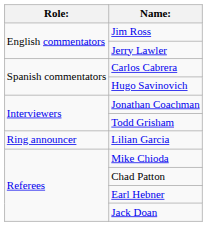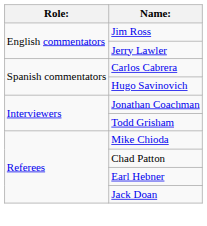 <table class=wikitable style="font-size:90%; margin: 0.5em 0 0.5em 1em; float: right; clear: right;">
 <tr>
 <th>Role:</th>
 <th>Name:</th>
 </tr>
 <tr>
 <td rowspan=2>English <a href='#'>commentators</a></td>
 <td><a href='#'>Jim Ross</a></td>
 </tr>
 <tr>
 <td><a href='#'>Jerry Lawler</a></td>
 </tr>
 <tr>
 <td rowspan=2>Spanish commentators</td>
 <td><a href='#'>Carlos Cabrera</a></td>
 </tr>
 <tr>
 <td><a href='#'>Hugo Savinovich</a></td>
 </tr>
 <tr>
 <td rowspan=2><a href='#'>Interviewers</a></td>
 <td><a href='#'>Jonathan Coachman</a></td>
 </tr>
 <tr>
 <td><a href='#'>Todd Grisham</a></td>
 </tr>
 <tr>
-<td><a href='#'>Ring announcer</a></td>
-<td><a href='#'>Lilian Garcia</a></td>
-</tr>
-<tr>
 <td rowspan=4><a href='#'>Referees</a></td>
 <td><a href='#'>Mike Chioda</a></td>
 </tr>
 <tr>
 <td>Chad Patton</td>
 </tr>
 <tr>
 <td><a href='#'>Earl Hebner</a></td>
 </tr>
 <tr>
 <td><a href='#'>Jack Doan</a></td>
 </tr>
 </table>
